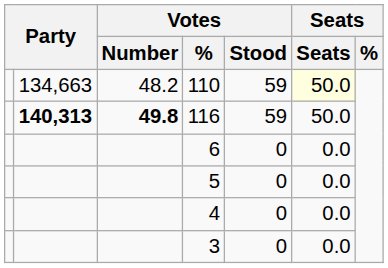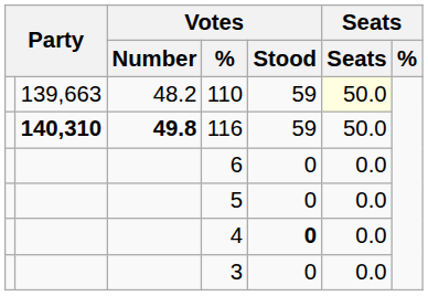 <table class="wikitable sortable" style="text-align:right;" style="font-size:95%">
 <tr>
 <th style="vertical-align:center;" rowspan="2" colspan="2">Party</th>
 <th style="text-align:center;" colspan="3">Votes</th>
 <th style="text-align:center;" colspan="4">Seats</th>
 </tr>
 <tr style="text-align: right">
 <th align=center>Number</th>
 <th align=center>%</th>
 <th align=center>Stood</th>
 <th align=center>Seats</th>
 <th align=center>%</th>
 </tr>
 <tr>
 <td></td>
-<td align="right">134,663</td>
+<td align="right">139,663</td>
 <td align="right">48.2</td>
 <td align="right">110</td>
 <td align="right">59</td>
 <td align="right" style="background: lightyellow;">50.0</td>
 </tr>
 <tr>
 <td></td>
-<td align="right"><strong>140,313</strong></td>
+<td align="right"><strong>140,310</strong></td>
 <td align="right"><strong>49.8</strong></td>
 <td align="right">116</td>
 <td align="right">59</td>
 <td align="right">50.0</td>
 </tr>
 <tr>
 <td></td>
 <td align="right"></td>
 <td align="right"></td>
 <td align="right">6</td>
 <td align="right">0</td>
 <td align="right">0.0</td>
 </tr>
 <tr>
 <td></td>
 <td align="right"></td>
 <td align="right"></td>
 <td align="right">5</td>
 <td align="right">0</td>
 <td align="right">0.0</td>
 </tr>
 <tr>
 <td></td>
 <td align="right"></td>
 <td align="right"></td>
 <td align="right">4</td>
-<td align="right">0</td>
+<td align="right"><strong>0</strong></td>
 <td align="right">0.0</td>
 </tr>
 <tr>
 <td></td>
 <td align="right"></td>
 <td align="right"></td>
 <td align="right">3</td>
 <td align="right">0</td>
 <td align="right">0.0</td>
 </tr>
 </table>
